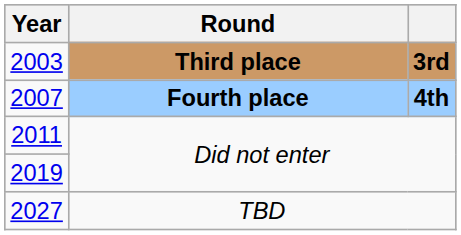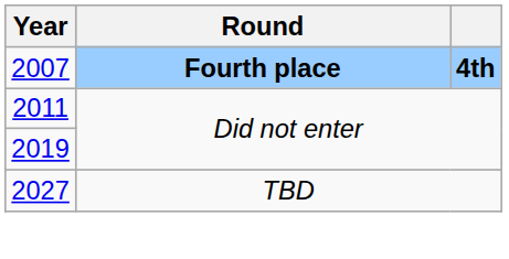 <table class="wikitable" style="text-align: center; font-size:90%">
 <tr>
 <th>Year</th>
 <th style="width:200px">Round</th>
 <th></th>
-</tr>
-<tr>
-<td><a href='#'>2003</a></td>
-<td bgcolor="cc9966"><strong>Third place</strong></td>
-<td bgcolor="cc9966"><strong>3rd</strong></td>
 </tr>
 <tr>
 <td><a href='#'>2007</a></td>
 <td bgcolor="9acdff"><strong>Fourth place</strong></td>
 <td bgcolor="9acdff"><strong>4th</strong></td>
 </tr>
 <tr>
 <td><a href='#'>2011</a></td>
 <td colspan="2" rowspan="2"><em>Did not enter</em></td>
 </tr>
 <tr>
 <td><a href='#'>2019</a></td>
 </tr>
 <tr>
 <td><a href='#'>2027</a></td>
 <td colspan="2"><em>TBD</em></td>
 </tr>
 </table>
